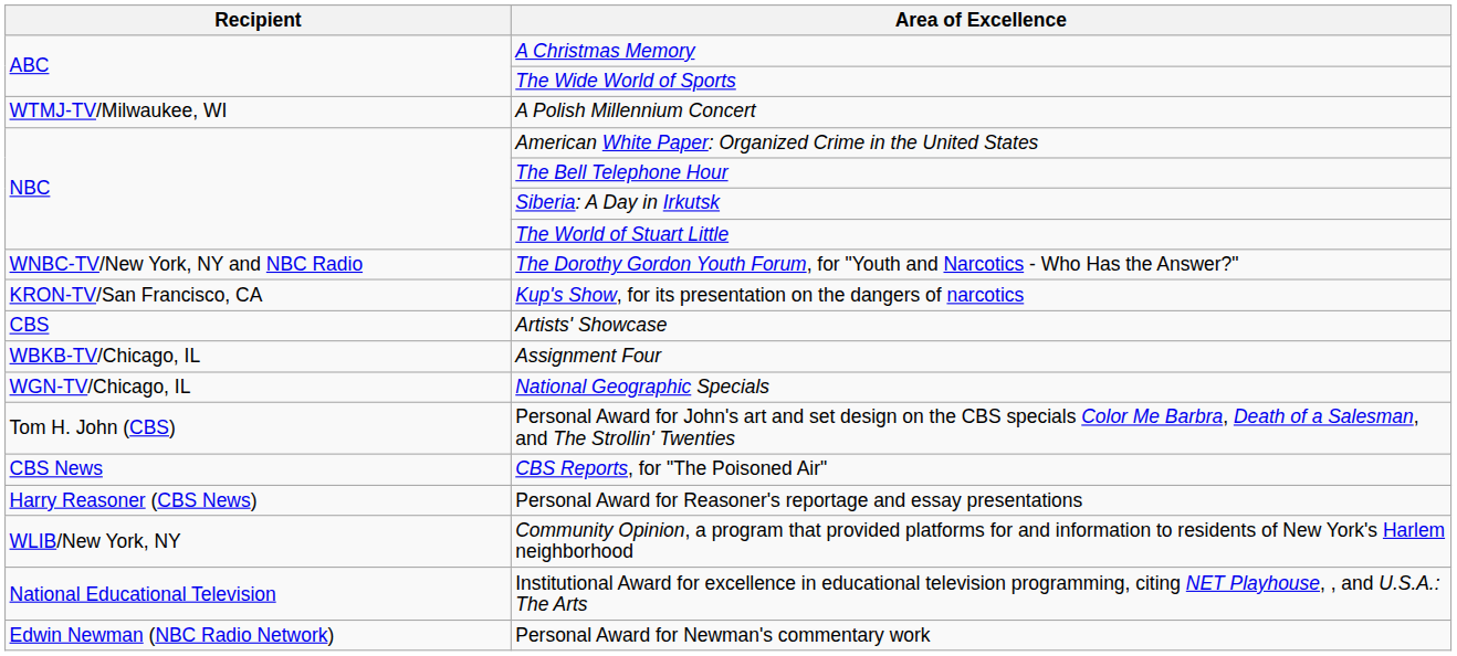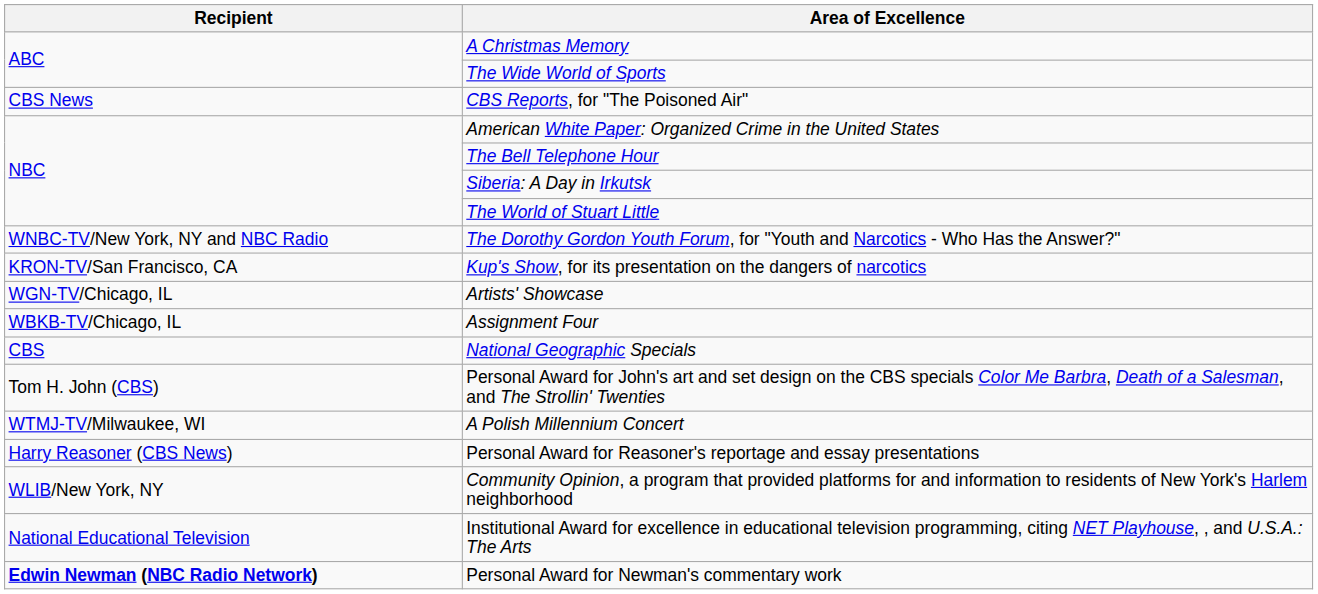 <table class="wikitable" style="width:95%">
 <tr bgcolor="#CCCCCC">
 <th width=35%>Recipient</th>
 <th width=65%>Area of Excellence</th>
 </tr>
 <tr>
 <td rowspan="2"><a href='#'>ABC</a></td>
 <td><em><a href='#'>A Christmas Memory</a></em></td>
 </tr>
 <tr>
 <td><em><a href='#'>The Wide World of Sports</a></em></td>
 </tr>
 <tr>
-<td><a href='#'>WTMJ-TV</a>/Milwaukee, WI</td>
-<td><em>A Polish Millennium Concert</em></td>
+<td><a href='#'>CBS News</a></td>
+<td><em><a href='#'>CBS Reports</a></em>, for "The Poisoned Air"</td>
 </tr>
 <tr>
 <td rowspan="4"><a href='#'>NBC</a></td>
 <td><em>American <a href='#'>White Paper</a>: Organized Crime in the United States</em></td>
 </tr>
 <tr>
 <td><em><a href='#'>The Bell Telephone Hour</a></em></td>
 </tr>
 <tr>
 <td><em><a href='#'>Siberia</a>: A Day in <a href='#'>Irkutsk</a></em></td>
 </tr>
 <tr>
 <td><em><a href='#'>The World of Stuart Little</a></em></td>
 </tr>
 <tr>
 <td><a href='#'>WNBC-TV</a>/New York, NY and <a href='#'>NBC Radio</a></td>
 <td><em><a href='#'>The Dorothy Gordon Youth Forum</a></em>, for "Youth and <a href='#'>Narcotics</a> - Who Has the Answer?"</td>
 </tr>
 <tr>
 <td><a href='#'>KRON-TV</a>/San Francisco, CA</td>
 <td><em><a href='#'>Kup's Show</a></em>, for its presentation on the dangers of <a href='#'>narcotics</a></td>
 </tr>
 <tr>
-<td><a href='#'>CBS</a></td>
+<td><a href='#'>WGN-TV</a>/Chicago, IL</td>
 <td><em>Artists' Showcase</em></td>
 </tr>
 <tr>
 <td><a href='#'>WBKB-TV</a>/Chicago, IL</td>
 <td><em>Assignment Four</em></td>
 </tr>
 <tr>
-<td><a href='#'>WGN-TV</a>/Chicago, IL</td>
+<td><a href='#'>CBS</a></td>
 <td><em><a href='#'>National Geographic</a> Specials</em></td>
 </tr>
 <tr>
 <td>Tom H. John (<a href='#'>CBS</a>)</td>
 <td>Personal Award for John's art and set design on the CBS specials <em><a href='#'>Color Me Barbra</a></em>, <em><a href='#'>Death of a Salesman</a></em>, and <em>The Strollin' Twenties</em></td>
 </tr>
 <tr>
-<td><a href='#'>CBS News</a></td>
-<td><em><a href='#'>CBS Reports</a></em>, for "The Poisoned Air"</td>
+<td><a href='#'>WTMJ-TV</a>/Milwaukee, WI</td>
+<td><em>A Polish Millennium Concert</em></td>
 </tr>
 <tr>
 <td><a href='#'>Harry Reasoner</a> (<a href='#'>CBS News</a>)</td>
 <td>Personal Award for Reasoner's reportage and essay presentations</td>
 </tr>
 <tr>
 <td><a href='#'>WLIB</a>/New York, NY</td>
 <td><em>Community Opinion</em>, a program that provided platforms for and information to residents of New York's <a href='#'>Harlem</a> neighborhood</td>
 </tr>
 <tr>
 <td><a href='#'>National Educational Television</a></td>
 <td>Institutional Award for excellence in educational television programming, citing <em><a href='#'>NET Playhouse</a></em>, <em></em>, and <em>U.S.A.: The Arts</em></td>
 </tr>
 <tr>
-<td><a href='#'>Edwin Newman</a> (<a href='#'>NBC Radio Network</a>)</td>
+<td><strong><a href='#'>Edwin Newman</a> (<a href='#'>NBC Radio Network</a>)</strong></td>
 <td>Personal Award for Newman's commentary work</td>
 </tr>
 </table>
